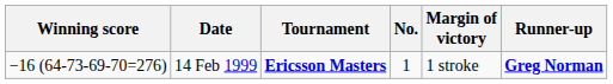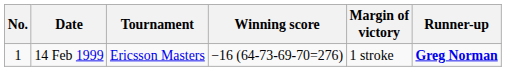 <table class="wikitable" style="font-size:95%;">
 <tr>
-<th>Winning score</th>
+<th>No.</th>
 <th>Date</th>
 <th>Tournament</th>
-<th>No.</th>
+<th>Winning score</th>
 <th>Margin of<br>victory</th>
 <th>Runner-up</th>
 </tr>
 <tr>
+<td align=center>1</td>
+<td align=right>14 Feb <a href='#'>1999</a></td>
+<td><a href='#'>Ericsson Masters</a></td>
 <td>−16 (64-73-69-70=276)</td>
-<td align=right>14 Feb <a href='#'>1999</a></td>
-<td><strong><a href='#'>Ericsson Masters</a></strong></td>
-<td align=center>1</td>
 <td>1 stroke</td>
 <td><strong> <a href='#'>Greg Norman</a></strong></td>
 </tr>
 </table>
